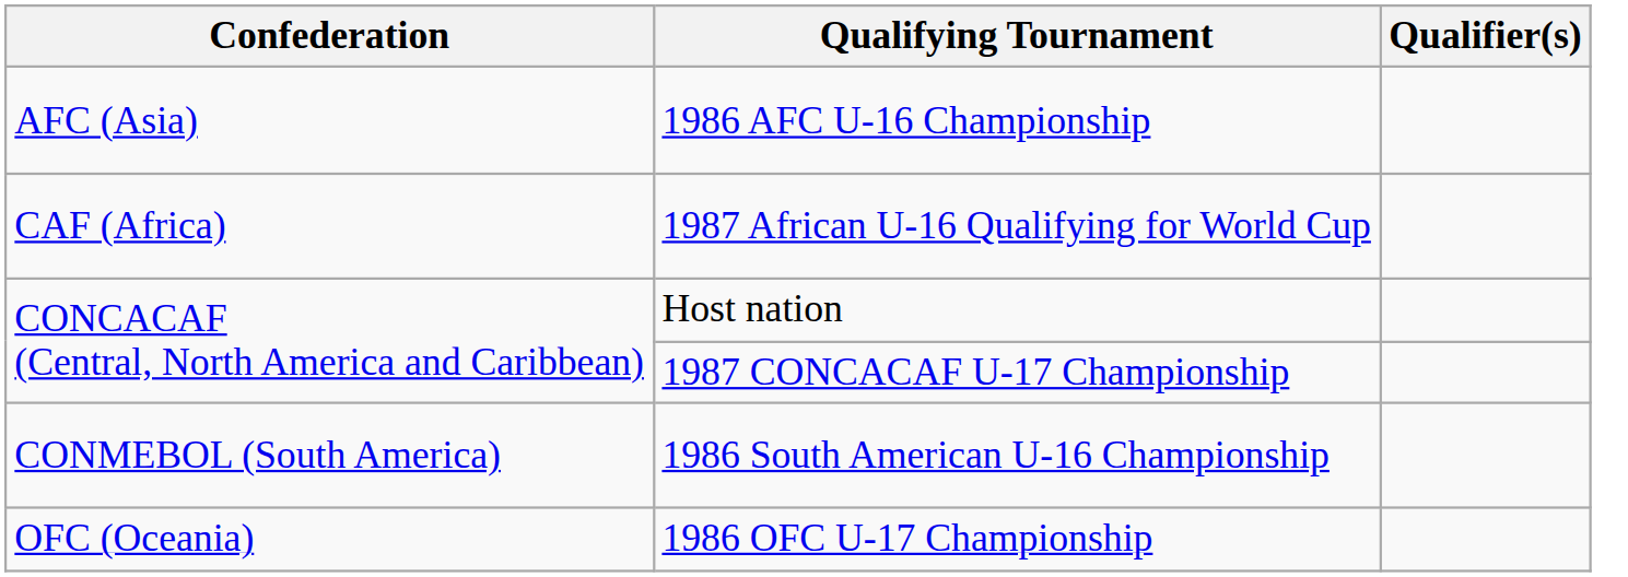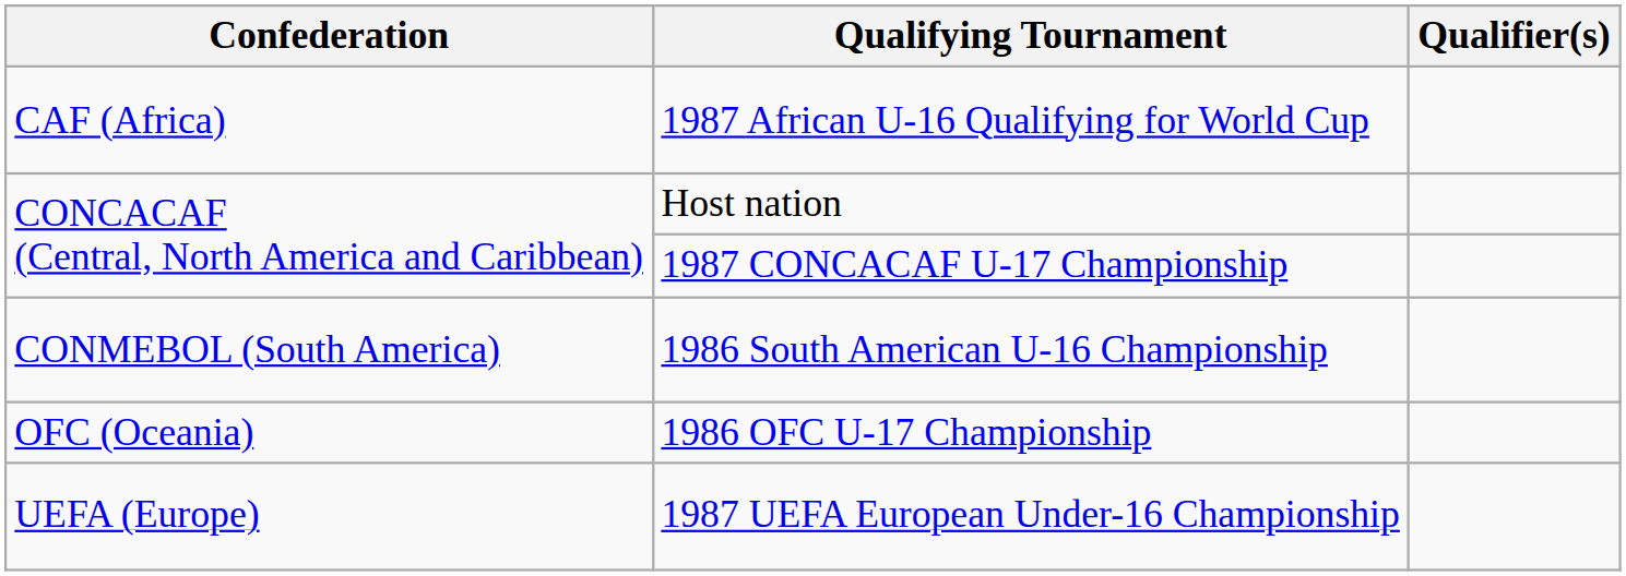 <table class=wikitable>
 <tr>
 <th>Confederation</th>
 <th>Qualifying Tournament</th>
 <th>Qualifier(s)</th>
-</tr>
-<tr>
-<td><a href='#'>AFC (Asia)</a></td>
-<td><a href='#'>1986 AFC U-16 Championship</a></td>
-<td><br><br></td>
 </tr>
 <tr>
 <td><a href='#'>CAF (Africa)</a></td>
 <td><a href='#'>1987 African U-16 Qualifying for World Cup</a></td>
 <td><br><br></td>
 </tr>
 <tr>
 <td rowspan=2><a href='#'>CONCACAF <br>(Central, North America and Caribbean)</a></td>
 <td>Host nation</td>
 <td></td>
 </tr>
 <tr>
 <td><a href='#'>1987 CONCACAF U-17 Championship</a></td>
 <td><br></td>
 </tr>
 <tr>
 <td><a href='#'>CONMEBOL (South America)</a></td>
 <td><a href='#'>1986 South American U-16 Championship</a></td>
 <td><br><br></td>
 </tr>
 <tr>
 <td><a href='#'>OFC (Oceania)</a></td>
 <td><a href='#'>1986 OFC U-17 Championship</a></td>
 <td></td>
 </tr>
+<tr>
+<td><a href='#'>UEFA (Europe)</a></td>
+<td><a href='#'>1987 UEFA European Under-16 Championship</a></td>
+<td><br><br></td>
+</tr>
 </table>
